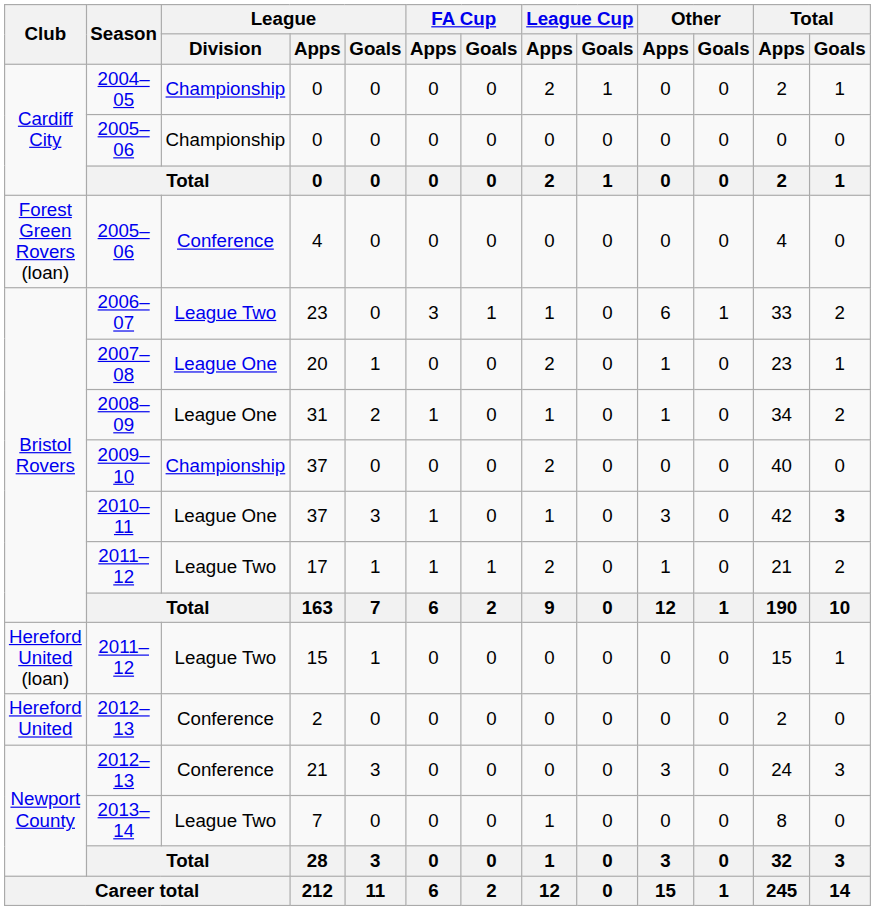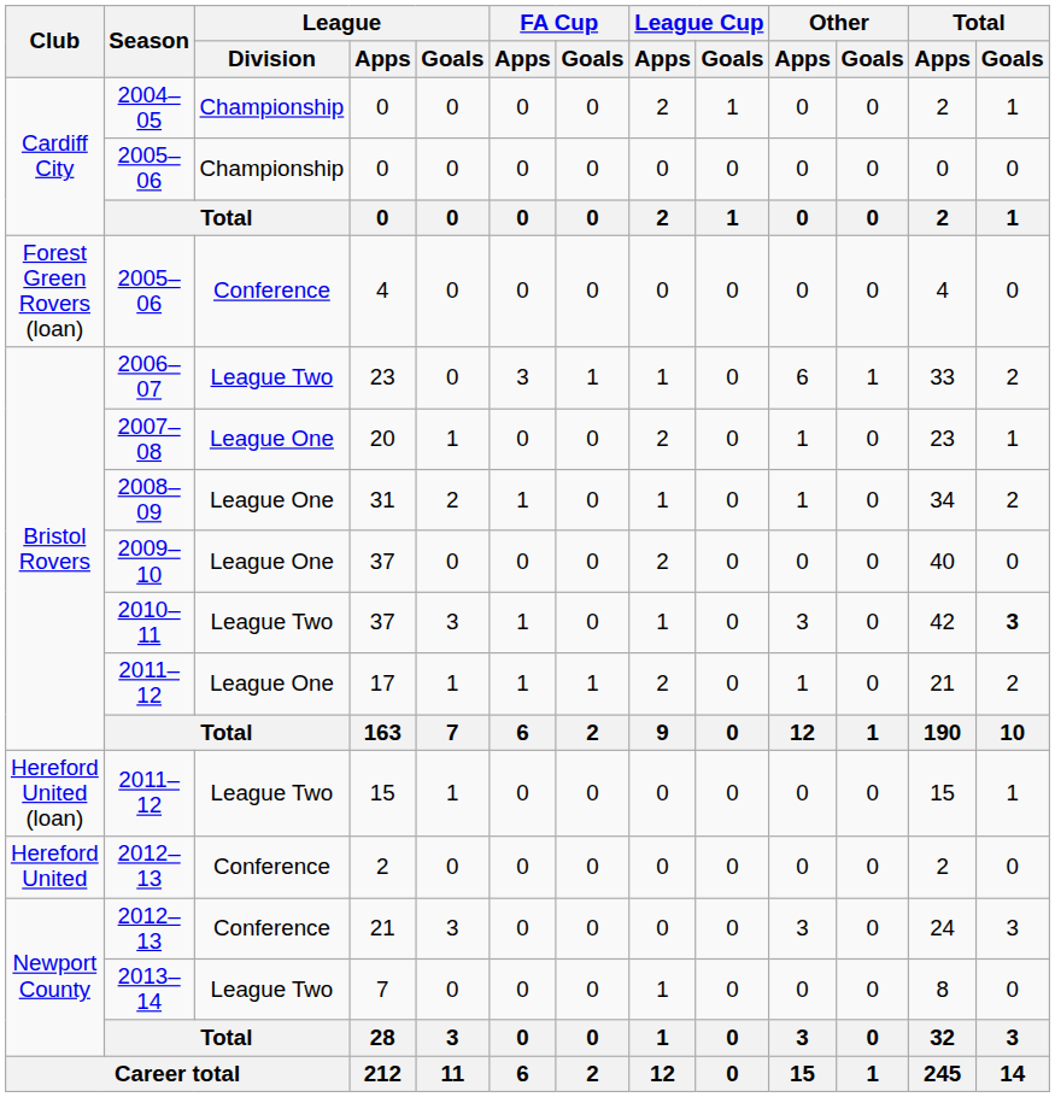 <table class="wikitable" style="text-align:center">
 <tr>
 <th rowspan="2">Club</th>
 <th rowspan="2">Season</th>
 <th colspan="3">League</th>
 <th colspan="2"><a href='#'>FA Cup</a></th>
 <th colspan="2"><a href='#'>League Cup</a></th>
 <th colspan="2">Other</th>
 <th colspan="2">Total</th>
 </tr>
 <tr>
 <th>Division</th>
 <th>Apps</th>
 <th>Goals</th>
 <th>Apps</th>
 <th>Goals</th>
 <th>Apps</th>
 <th>Goals</th>
 <th>Apps</th>
 <th>Goals</th>
 <th>Apps</th>
 <th>Goals</th>
 </tr>
 <tr>
 <td rowspan="3"><a href='#'>Cardiff City</a></td>
 <td><a href='#'>2004–05</a></td>
 <td><a href='#'>Championship</a></td>
 <td>0</td>
 <td>0</td>
 <td>0</td>
 <td>0</td>
 <td>2</td>
 <td>1</td>
 <td>0</td>
 <td>0</td>
 <td>2</td>
 <td>1</td>
 </tr>
 <tr>
 <td><a href='#'>2005–06</a></td>
 <td>Championship</td>
 <td>0</td>
 <td>0</td>
 <td>0</td>
 <td>0</td>
 <td>0</td>
 <td>0</td>
 <td>0</td>
 <td>0</td>
 <td>0</td>
 <td>0</td>
 </tr>
 <tr>
 <th colspan="2">Total</th>
 <th>0</th>
 <th>0</th>
 <th>0</th>
 <th>0</th>
 <th>2</th>
 <th>1</th>
 <th>0</th>
 <th>0</th>
 <th>2</th>
 <th>1</th>
 </tr>
 <tr>
 <td><a href='#'>Forest Green Rovers</a> (loan)</td>
 <td><a href='#'>2005–06</a></td>
 <td><a href='#'>Conference</a></td>
 <td>4</td>
 <td>0</td>
 <td>0</td>
 <td>0</td>
 <td>0</td>
 <td>0</td>
 <td>0</td>
 <td>0</td>
 <td>4</td>
 <td>0</td>
 </tr>
 <tr>
 <td rowspan="7"><a href='#'>Bristol Rovers</a></td>
 <td><a href='#'>2006–07</a></td>
 <td><a href='#'>League Two</a></td>
 <td>23</td>
 <td>0</td>
 <td>3</td>
 <td>1</td>
 <td>1</td>
 <td>0</td>
 <td>6</td>
 <td>1</td>
 <td>33</td>
 <td>2</td>
 </tr>
 <tr>
 <td><a href='#'>2007–08</a></td>
 <td><a href='#'>League One</a></td>
 <td>20</td>
 <td>1</td>
 <td>0</td>
 <td>0</td>
 <td>2</td>
 <td>0</td>
 <td>1</td>
 <td>0</td>
 <td>23</td>
 <td>1</td>
 </tr>
 <tr>
 <td><a href='#'>2008–09</a></td>
 <td>League One</td>
 <td>31</td>
 <td>2</td>
 <td>1</td>
 <td>0</td>
 <td>1</td>
 <td>0</td>
 <td>1</td>
 <td>0</td>
 <td>34</td>
 <td>2</td>
 </tr>
 <tr>
 <td><a href='#'>2009–10</a></td>
-<td><a href='#'>Championship</a></td>
+<td>League One</td>
 <td>37</td>
 <td>0</td>
 <td>0</td>
 <td>0</td>
 <td>2</td>
 <td>0</td>
 <td>0</td>
 <td>0</td>
 <td>40</td>
 <td>0</td>
 </tr>
 <tr>
 <td><a href='#'>2010–11</a></td>
-<td>League One</td>
+<td>League Two</td>
 <td>37</td>
 <td>3</td>
 <td>1</td>
 <td>0</td>
 <td>1</td>
 <td>0</td>
 <td>3</td>
 <td>0</td>
 <td>42</td>
 <td><strong>3</strong></td>
 </tr>
 <tr>
 <td><a href='#'>2011–12</a></td>
-<td>League Two</td>
+<td>League One</td>
 <td>17</td>
 <td>1</td>
 <td>1</td>
 <td>1</td>
 <td>2</td>
 <td>0</td>
 <td>1</td>
 <td>0</td>
 <td>21</td>
 <td>2</td>
 </tr>
 <tr>
 <th colspan="2">Total</th>
 <th>163</th>
 <th>7</th>
 <th>6</th>
 <th>2</th>
 <th>9</th>
 <th>0</th>
 <th>12</th>
 <th>1</th>
 <th>190</th>
 <th>10</th>
 </tr>
 <tr>
 <td><a href='#'>Hereford United</a> (loan)</td>
 <td><a href='#'>2011–12</a></td>
 <td>League Two</td>
 <td>15</td>
 <td>1</td>
 <td>0</td>
 <td>0</td>
 <td>0</td>
 <td>0</td>
 <td>0</td>
 <td>0</td>
 <td>15</td>
 <td>1</td>
 </tr>
 <tr>
 <td><a href='#'>Hereford United</a></td>
 <td><a href='#'>2012–13</a></td>
 <td>Conference</td>
 <td>2</td>
 <td>0</td>
 <td>0</td>
 <td>0</td>
 <td>0</td>
 <td>0</td>
 <td>0</td>
 <td>0</td>
 <td>2</td>
 <td>0</td>
 </tr>
 <tr>
 <td rowspan="3"><a href='#'>Newport County</a></td>
 <td><a href='#'>2012–13</a></td>
 <td>Conference</td>
 <td>21</td>
 <td>3</td>
 <td>0</td>
 <td>0</td>
 <td>0</td>
 <td>0</td>
 <td>3</td>
 <td>0</td>
 <td>24</td>
 <td>3</td>
 </tr>
 <tr>
 <td><a href='#'>2013–14</a></td>
 <td>League Two</td>
 <td>7</td>
 <td>0</td>
 <td>0</td>
 <td>0</td>
 <td>1</td>
 <td>0</td>
 <td>0</td>
 <td>0</td>
 <td>8</td>
 <td>0</td>
 </tr>
 <tr>
 <th colspan="2">Total</th>
 <th>28</th>
 <th>3</th>
 <th>0</th>
 <th>0</th>
 <th>1</th>
 <th>0</th>
 <th>3</th>
 <th>0</th>
 <th>32</th>
 <th>3</th>
 </tr>
 <tr>
 <th colspan="3">Career total</th>
 <th>212</th>
 <th>11</th>
 <th>6</th>
 <th>2</th>
 <th>12</th>
 <th>0</th>
 <th>15</th>
 <th>1</th>
 <th>245</th>
 <th>14</th>
 </tr>
 </table>
